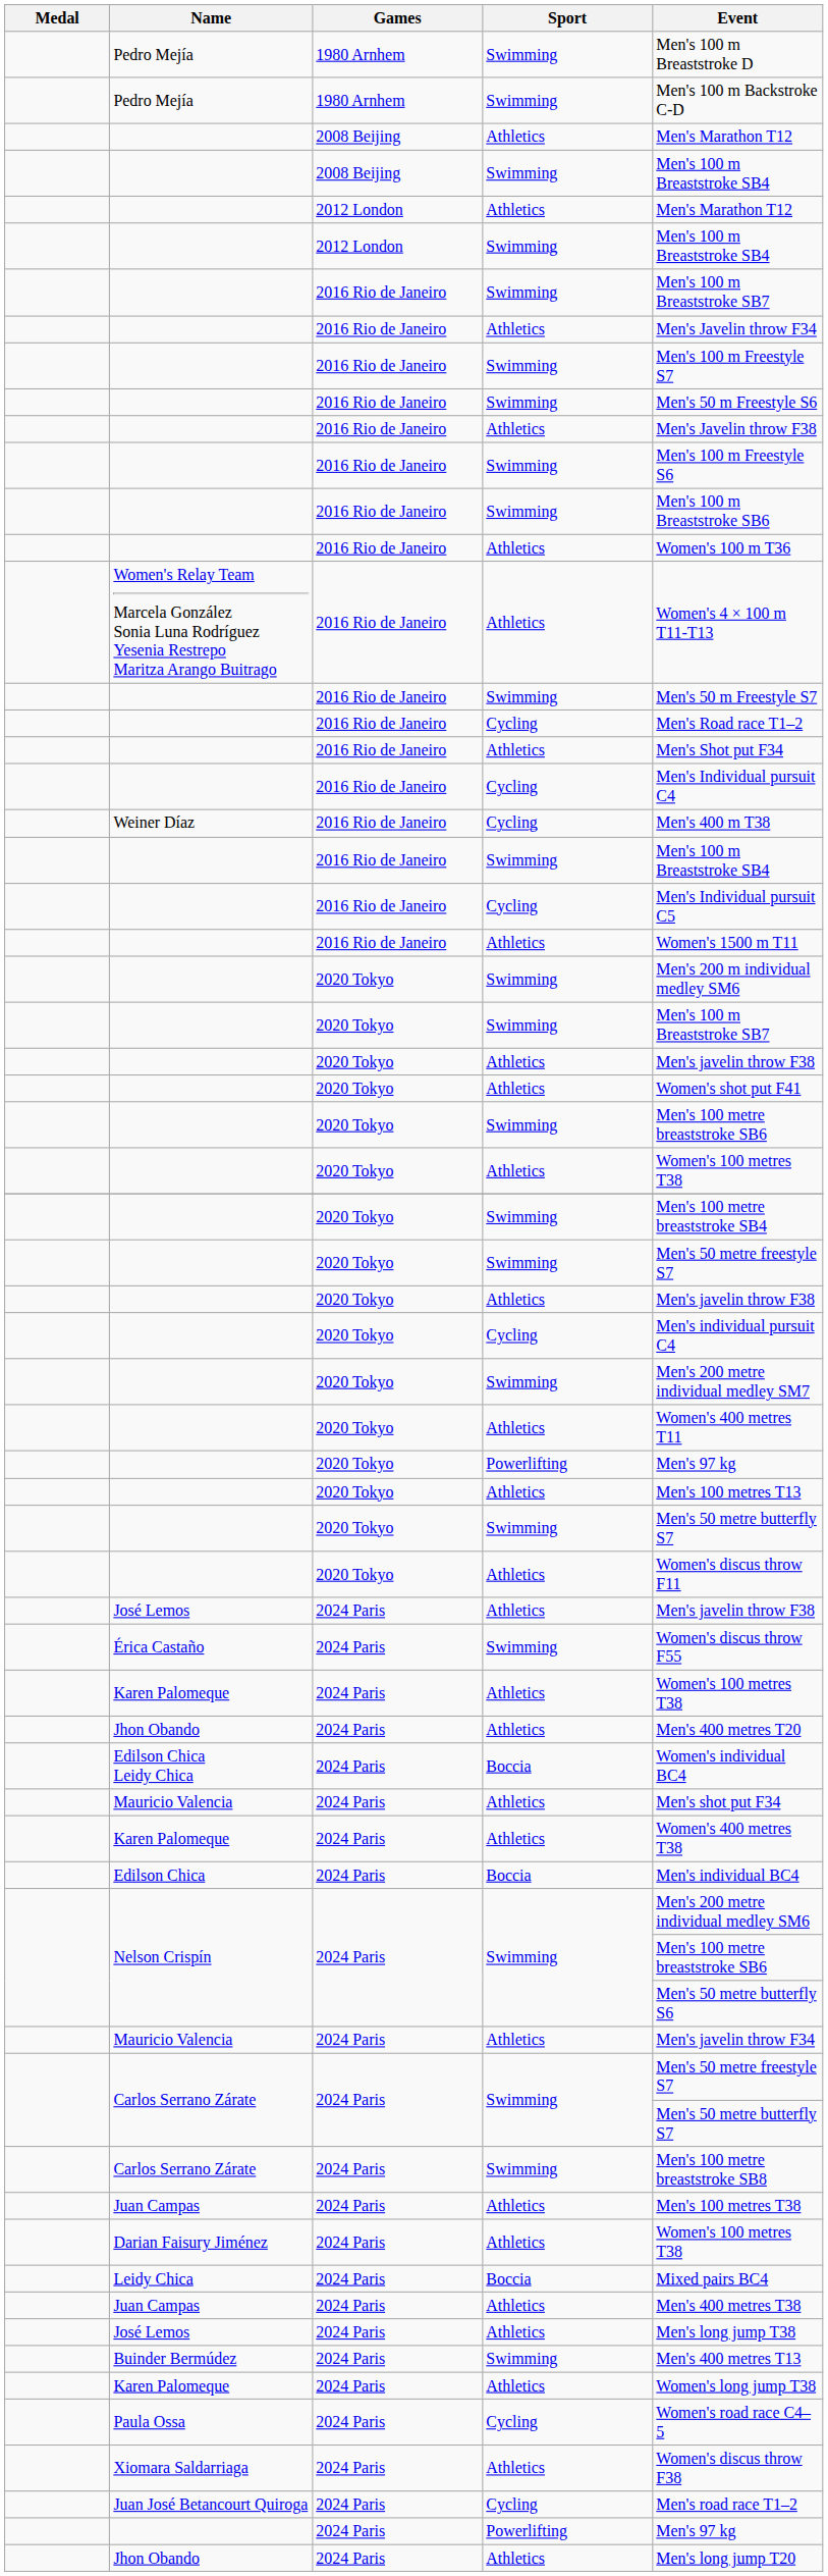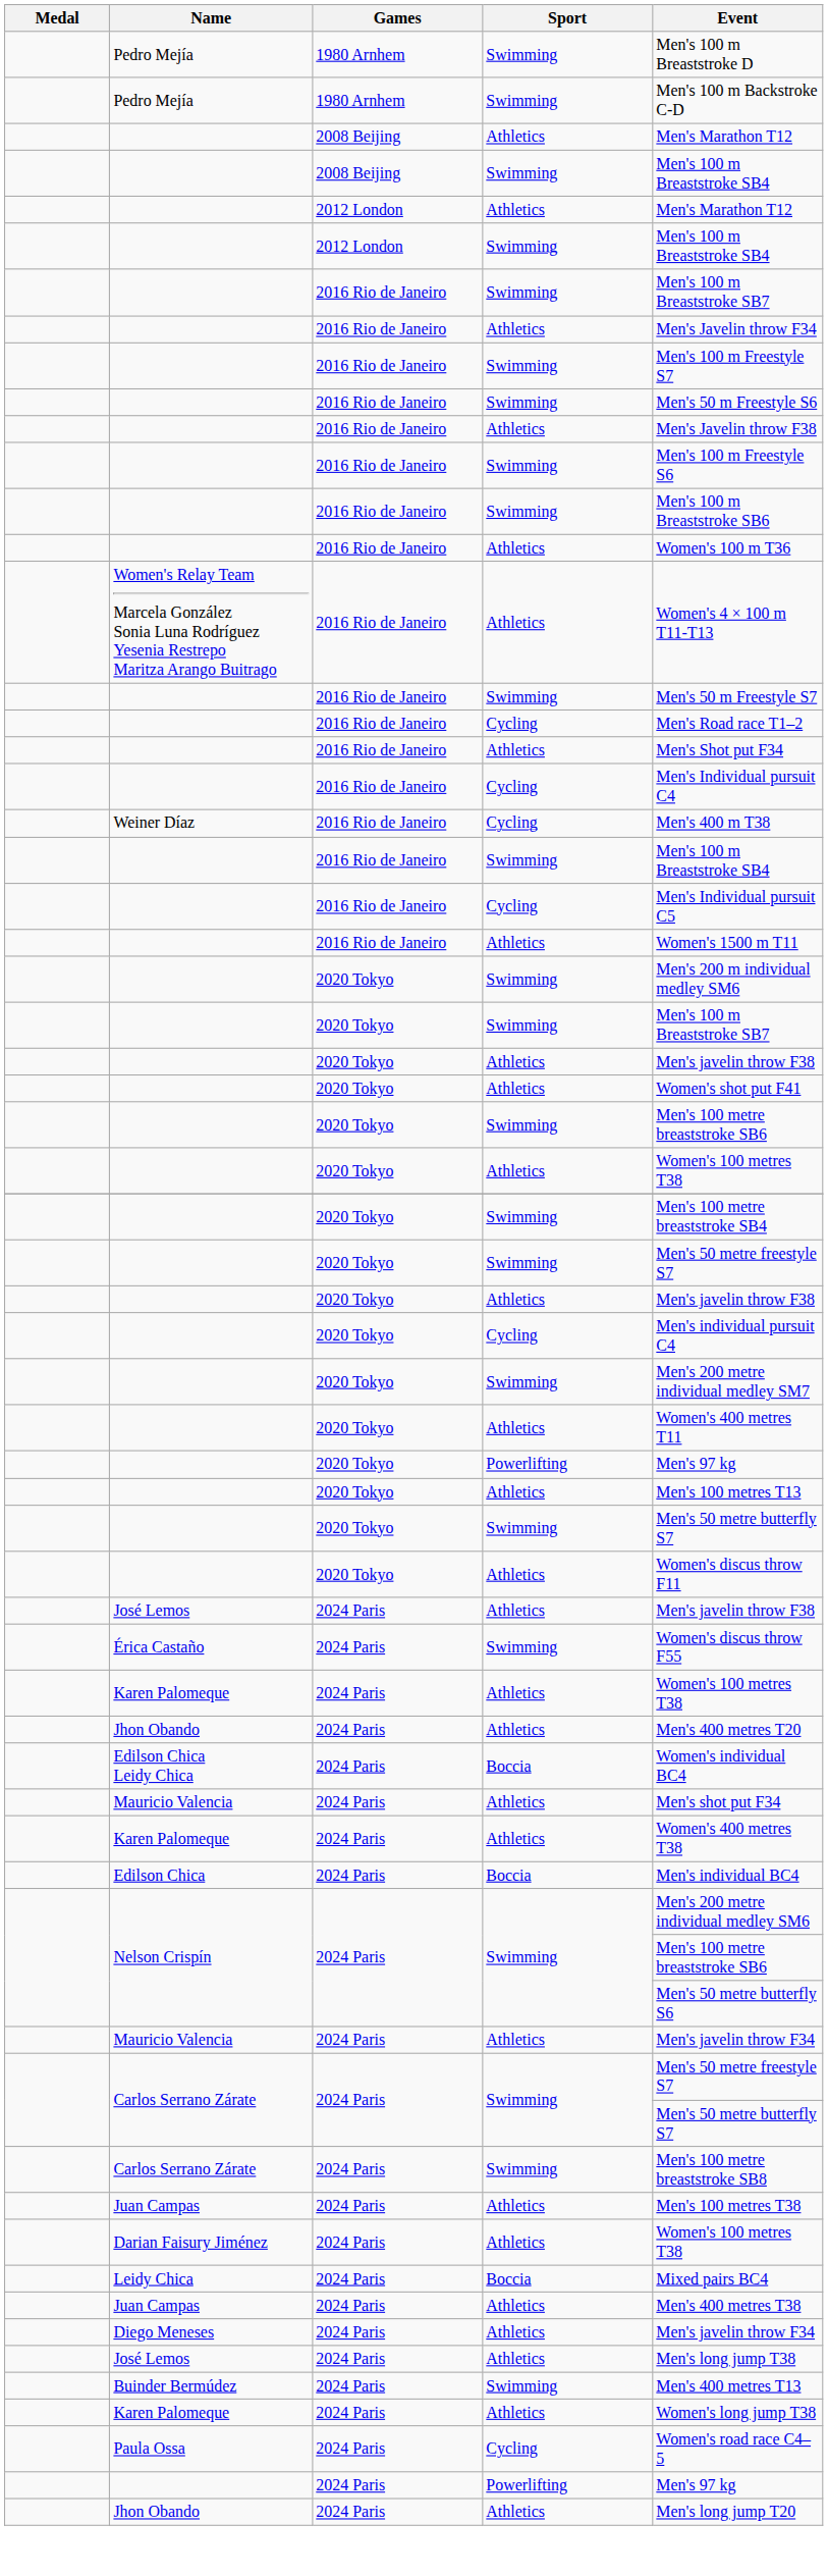 <table class="wikitable sortable" style="font-size: 95%;">
 <tr>
 <th style="width:6em">Medal</th>
 <th style="width:12em">Name</th>
 <th style="width:10em">Games</th>
 <th style="width:10em">Sport</th>
 <th style="width:10em">Event</th>
 </tr>
 <tr>
 <td></td>
 <td>Pedro Mejía</td>
 <td> <a href='#'>1980 Arnhem</a></td>
 <td> <a href='#'>Swimming</a></td>
 <td>Men's 100 m Breaststroke D</td>
 </tr>
 <tr>
 <td></td>
 <td>Pedro Mejía</td>
 <td> <a href='#'>1980 Arnhem</a></td>
 <td> <a href='#'>Swimming</a></td>
 <td>Men's 100 m Backstroke C-D</td>
 </tr>
 <tr>
 <td></td>
 <td></td>
 <td> <a href='#'>2008 Beijing</a></td>
 <td> <a href='#'>Athletics</a></td>
 <td><a href='#'>Men's Marathon T12</a></td>
 </tr>
 <tr>
 <td></td>
 <td></td>
 <td> <a href='#'>2008 Beijing</a></td>
 <td> <a href='#'>Swimming</a></td>
 <td><a href='#'>Men's 100 m Breaststroke SB4</a></td>
 </tr>
 <tr>
 <td></td>
 <td></td>
 <td> <a href='#'>2012 London</a></td>
 <td> <a href='#'>Athletics</a></td>
 <td><a href='#'>Men's Marathon T12</a></td>
 </tr>
 <tr>
 <td></td>
 <td></td>
 <td> <a href='#'>2012 London</a></td>
 <td> <a href='#'>Swimming</a></td>
 <td><a href='#'>Men's 100 m Breaststroke SB4</a></td>
 </tr>
 <tr>
 <td></td>
 <td></td>
 <td> <a href='#'>2016 Rio de Janeiro</a></td>
 <td> <a href='#'>Swimming</a></td>
 <td><a href='#'>Men's 100 m Breaststroke SB7</a></td>
 </tr>
 <tr>
 <td></td>
 <td></td>
 <td> <a href='#'>2016 Rio de Janeiro</a></td>
 <td> <a href='#'>Athletics</a></td>
 <td><a href='#'>Men's Javelin throw F34</a></td>
 </tr>
 <tr>
 <td></td>
 <td></td>
 <td> <a href='#'>2016 Rio de Janeiro</a></td>
 <td> <a href='#'>Swimming</a></td>
 <td><a href='#'>Men's 100 m Freestyle S7</a></td>
 </tr>
 <tr>
 <td></td>
 <td></td>
 <td> <a href='#'>2016 Rio de Janeiro</a></td>
 <td> <a href='#'>Swimming</a></td>
 <td><a href='#'>Men's 50 m Freestyle S6</a></td>
 </tr>
 <tr>
 <td></td>
 <td></td>
 <td> <a href='#'>2016 Rio de Janeiro</a></td>
 <td> <a href='#'>Athletics</a></td>
 <td><a href='#'>Men's Javelin throw F38</a></td>
 </tr>
 <tr>
 <td></td>
 <td></td>
 <td> <a href='#'>2016 Rio de Janeiro</a></td>
 <td> <a href='#'>Swimming</a></td>
 <td><a href='#'>Men's 100 m Freestyle S6</a></td>
 </tr>
 <tr>
 <td></td>
 <td></td>
 <td> <a href='#'>2016 Rio de Janeiro</a></td>
 <td> <a href='#'>Swimming</a></td>
 <td><a href='#'>Men's 100 m Breaststroke SB6</a></td>
 </tr>
 <tr>
 <td></td>
 <td></td>
 <td> <a href='#'>2016 Rio de Janeiro</a></td>
 <td> <a href='#'>Athletics</a></td>
 <td><a href='#'>Women's 100 m T36</a></td>
 </tr>
 <tr>
 <td></td>
 <td><a href='#'>Women's Relay Team</a> <hr> Marcela González<br>Sonia Luna Rodríguez<br><a href='#'>Yesenia Restrepo</a><br><a href='#'>Maritza Arango Buitrago</a></td>
 <td> <a href='#'>2016 Rio de Janeiro</a></td>
 <td> <a href='#'>Athletics</a></td>
 <td><a href='#'>Women's 4 × 100 m T11-T13</a></td>
 </tr>
 <tr>
 <td></td>
 <td></td>
 <td> <a href='#'>2016 Rio de Janeiro</a></td>
 <td> <a href='#'>Swimming</a></td>
 <td><a href='#'>Men's 50 m Freestyle S7</a></td>
 </tr>
 <tr>
 <td></td>
 <td></td>
 <td> <a href='#'>2016 Rio de Janeiro</a></td>
 <td> <a href='#'>Cycling</a></td>
 <td><a href='#'>Men's Road race T1–2</a></td>
 </tr>
 <tr>
 <td></td>
 <td></td>
 <td> <a href='#'>2016 Rio de Janeiro</a></td>
 <td> <a href='#'>Athletics</a></td>
 <td><a href='#'>Men's Shot put F34</a></td>
 </tr>
 <tr>
 <td></td>
 <td></td>
 <td> <a href='#'>2016 Rio de Janeiro</a></td>
 <td> <a href='#'>Cycling</a></td>
 <td><a href='#'>Men's Individual pursuit C4</a></td>
 </tr>
 <tr>
 <td></td>
 <td>Weiner Díaz</td>
 <td> <a href='#'>2016 Rio de Janeiro</a></td>
 <td> <a href='#'>Cycling</a></td>
 <td><a href='#'>Men's 400 m T38</a></td>
 </tr>
 <tr>
 <td></td>
 <td></td>
 <td> <a href='#'>2016 Rio de Janeiro</a></td>
 <td> <a href='#'>Swimming</a></td>
 <td><a href='#'>Men's 100 m Breaststroke SB4</a></td>
 </tr>
 <tr>
 <td></td>
 <td></td>
 <td> <a href='#'>2016 Rio de Janeiro</a></td>
 <td> <a href='#'>Cycling</a></td>
 <td><a href='#'>Men's Individual pursuit C5</a></td>
 </tr>
 <tr>
 <td></td>
 <td></td>
 <td> <a href='#'>2016 Rio de Janeiro</a></td>
 <td> <a href='#'>Athletics</a></td>
 <td><a href='#'>Women's 1500 m T11</a></td>
 </tr>
 <tr>
 <td></td>
 <td></td>
 <td> <a href='#'>2020 Tokyo</a></td>
 <td> <a href='#'>Swimming</a></td>
 <td><a href='#'>Men's 200 m individual medley SM6</a></td>
 </tr>
 <tr>
 <td></td>
 <td></td>
 <td> <a href='#'>2020 Tokyo</a></td>
 <td> <a href='#'>Swimming</a></td>
 <td><a href='#'>Men's 100 m Breaststroke SB7</a></td>
 </tr>
 <tr>
 <td></td>
 <td></td>
 <td> <a href='#'>2020 Tokyo</a></td>
 <td> <a href='#'>Athletics</a></td>
 <td><a href='#'>Men's javelin throw F38</a></td>
 </tr>
 <tr>
 <td></td>
 <td></td>
 <td> <a href='#'>2020 Tokyo</a></td>
 <td>   <a href='#'>Athletics</a></td>
 <td><a href='#'>Women's shot put F41</a></td>
 </tr>
 <tr>
 <td></td>
 <td></td>
 <td> <a href='#'>2020 Tokyo</a></td>
 <td>  <a href='#'>Swimming</a></td>
 <td><a href='#'>Men's 100 metre breaststroke SB6</a></td>
 </tr>
 <tr>
 <td></td>
 <td></td>
 <td> <a href='#'>2020 Tokyo</a></td>
 <td> <a href='#'>Athletics</a></td>
 <td><a href='#'>Women's 100 metres T38</a></td>
 </tr>
 <tr>
 </tr>
 <tr>
 <td></td>
 <td></td>
 <td> <a href='#'>2020 Tokyo</a></td>
 <td>  <a href='#'>Swimming</a></td>
 <td><a href='#'>Men's 100 metre breaststroke SB4</a></td>
 </tr>
 <tr>
 <td></td>
 <td></td>
 <td> <a href='#'>2020 Tokyo</a></td>
 <td> <a href='#'>Swimming</a></td>
 <td><a href='#'>Men's 50 metre freestyle S7</a></td>
 </tr>
 <tr>
 <td></td>
 <td></td>
 <td> <a href='#'>2020 Tokyo</a></td>
 <td>   <a href='#'>Athletics</a></td>
 <td><a href='#'>Men's javelin throw F38</a></td>
 </tr>
 <tr>
 <td></td>
 <td></td>
 <td> <a href='#'>2020 Tokyo</a></td>
 <td>  <a href='#'>Cycling</a></td>
 <td><a href='#'>Men's individual pursuit C4</a></td>
 </tr>
 <tr>
 <td></td>
 <td></td>
 <td> <a href='#'>2020 Tokyo</a></td>
 <td>   <a href='#'>Swimming</a></td>
 <td><a href='#'>Men's 200 metre individual medley SM7</a></td>
 </tr>
 <tr>
 <td></td>
 <td></td>
 <td> <a href='#'>2020 Tokyo</a></td>
 <td>    <a href='#'>Athletics</a></td>
 <td><a href='#'>Women's 400 metres T11</a></td>
 </tr>
 <tr>
 <td></td>
 <td></td>
 <td> <a href='#'>2020 Tokyo</a></td>
 <td> <a href='#'>Powerlifting</a></td>
 <td><a href='#'>Men's 97 kg</a></td>
 </tr>
 <tr>
 <td></td>
 <td></td>
 <td> <a href='#'>2020 Tokyo</a></td>
 <td>   <a href='#'>Athletics</a></td>
 <td><a href='#'>Men's 100 metres T13</a></td>
 </tr>
 <tr>
 <td></td>
 <td></td>
 <td> <a href='#'>2020 Tokyo</a></td>
 <td> <a href='#'>Swimming</a></td>
 <td><a href='#'>Men's 50 metre butterfly S7</a></td>
 </tr>
 <tr>
 <td></td>
 <td></td>
 <td> <a href='#'>2020 Tokyo</a></td>
 <td>  <a href='#'>Athletics</a></td>
 <td><a href='#'>Women's discus throw F11</a></td>
 </tr>
 <tr>
 <td></td>
 <td><a href='#'>José Lemos</a></td>
 <td> <a href='#'>2024 Paris</a></td>
 <td> <a href='#'>Athletics</a></td>
 <td><a href='#'>Men's javelin throw F38</a></td>
 </tr>
 <tr>
 <td></td>
 <td><a href='#'>Érica Castaño</a></td>
 <td> <a href='#'>2024 Paris</a></td>
 <td> <a href='#'>Swimming</a></td>
 <td><a href='#'>Women's discus throw F55</a></td>
 </tr>
 <tr>
 <td></td>
 <td><a href='#'>Karen Palomeque</a></td>
 <td> <a href='#'>2024 Paris</a></td>
 <td> <a href='#'>Athletics</a></td>
 <td><a href='#'>Women's 100 metres T38</a></td>
 </tr>
 <tr>
 <td></td>
 <td><a href='#'>Jhon Obando</a></td>
 <td> <a href='#'>2024 Paris</a></td>
 <td> <a href='#'>Athletics</a></td>
 <td><a href='#'>Men's 400 metres T20</a></td>
 </tr>
 <tr>
 <td></td>
 <td><a href='#'>Edilson Chica</a><br><a href='#'>Leidy Chica</a></td>
 <td> <a href='#'>2024 Paris</a></td>
 <td> <a href='#'>Boccia</a></td>
 <td><a href='#'>Women's individual BC4</a></td>
 </tr>
 <tr>
 <td></td>
 <td><a href='#'>Mauricio Valencia</a></td>
 <td> <a href='#'>2024 Paris</a></td>
 <td> <a href='#'>Athletics</a></td>
 <td><a href='#'>Men's shot put F34</a></td>
 </tr>
 <tr>
 <td></td>
 <td><a href='#'>Karen Palomeque</a></td>
 <td> <a href='#'>2024 Paris</a></td>
 <td> <a href='#'>Athletics</a></td>
 <td><a href='#'>Women's 400 metres T38</a></td>
 </tr>
 <tr>
 <td></td>
 <td><a href='#'>Edilson Chica</a></td>
 <td> <a href='#'>2024 Paris</a></td>
 <td> <a href='#'>Boccia</a></td>
 <td><a href='#'>Men's individual BC4</a></td>
 </tr>
 <tr>
 <td rowspan="3"></td>
 <td rowspan="3"><a href='#'>Nelson Crispín</a></td>
 <td rowspan="3"> <a href='#'>2024 Paris</a></td>
 <td rowspan="3"> <a href='#'>Swimming</a></td>
 <td><a href='#'>Men's 200 metre individual medley SM6</a></td>
 </tr>
 <tr>
 <td><a href='#'>Men's 100 metre breaststroke SB6</a></td>
 </tr>
 <tr>
 <td><a href='#'>Men's 50 metre butterfly S6</a></td>
 </tr>
 <tr>
 <td></td>
 <td><a href='#'>Mauricio Valencia</a></td>
 <td> <a href='#'>2024 Paris</a></td>
 <td> <a href='#'>Athletics</a></td>
 <td><a href='#'>Men's javelin throw F34</a></td>
 </tr>
 <tr>
 <td rowspan="2"></td>
 <td rowspan="2"><a href='#'>Carlos Serrano Zárate</a></td>
 <td rowspan="2"> <a href='#'>2024 Paris</a></td>
 <td rowspan="2"> <a href='#'>Swimming</a></td>
 <td><a href='#'>Men's 50 metre freestyle S7</a></td>
 </tr>
 <tr>
 <td><a href='#'>Men's 50 metre butterfly S7</a></td>
 </tr>
 <tr>
 <td></td>
 <td><a href='#'>Carlos Serrano Zárate</a></td>
 <td> <a href='#'>2024 Paris</a></td>
 <td> <a href='#'>Swimming</a></td>
 <td><a href='#'>Men's 100 metre breaststroke SB8</a></td>
 </tr>
 <tr>
 <td></td>
 <td><a href='#'>Juan Campas</a></td>
 <td> <a href='#'>2024 Paris</a></td>
 <td> <a href='#'>Athletics</a></td>
 <td><a href='#'>Men's 100 metres T38</a></td>
 </tr>
 <tr>
 <td></td>
 <td><a href='#'>Darian Faisury Jiménez</a></td>
 <td> <a href='#'>2024 Paris</a></td>
 <td> <a href='#'>Athletics</a></td>
 <td><a href='#'>Women's 100 metres T38</a></td>
 </tr>
 <tr>
 <td></td>
 <td><a href='#'>Leidy Chica</a></td>
 <td> <a href='#'>2024 Paris</a></td>
 <td><a href='#'>Boccia</a></td>
 <td><a href='#'>Mixed pairs BC4</a></td>
 </tr>
 <tr>
 <td></td>
 <td><a href='#'>Juan Campas</a></td>
 <td> <a href='#'>2024 Paris</a></td>
 <td> <a href='#'>Athletics</a></td>
 <td><a href='#'>Men's 400 metres T38</a></td>
 </tr>
 <tr>
 <td></td>
+<td><a href='#'>Diego Meneses</a></td>
+<td> <a href='#'>2024 Paris</a></td>
+<td> <a href='#'>Athletics</a></td>
+<td><a href='#'>Men's javelin throw F34</a></td>
+</tr>
+<tr>
+<td></td>
 <td><a href='#'>José Lemos</a></td>
 <td> <a href='#'>2024 Paris</a></td>
 <td> <a href='#'>Athletics</a></td>
 <td><a href='#'>Men's long jump T38</a></td>
 </tr>
 <tr>
 <td></td>
 <td><a href='#'>Buinder Bermúdez</a></td>
 <td> <a href='#'>2024 Paris</a></td>
 <td> <a href='#'>Swimming</a></td>
 <td><a href='#'>Men's 400 metres T13</a></td>
 </tr>
 <tr>
 <td></td>
 <td><a href='#'>Karen Palomeque</a></td>
 <td> <a href='#'>2024 Paris</a></td>
 <td> <a href='#'>Athletics</a></td>
 <td><a href='#'>Women's long jump T38</a></td>
 </tr>
 <tr>
 <td></td>
 <td><a href='#'>Paula Ossa</a></td>
 <td> <a href='#'>2024 Paris</a></td>
 <td> <a href='#'>Cycling</a></td>
 <td><a href='#'>Women's road race C4–5</a></td>
 </tr>
 <tr>
 <td></td>
-<td><a href='#'>Xiomara Saldarriaga</a></td>
-<td> <a href='#'>2024 Paris</a></td>
-<td> <a href='#'>Athletics</a></td>
-<td><a href='#'>Women's discus throw F38</a></td>
-</tr>
-<tr>
-<td></td>
-<td><a href='#'>Juan José Betancourt Quiroga</a></td>
-<td> <a href='#'>2024 Paris</a></td>
-<td> <a href='#'>Cycling</a></td>
-<td><a href='#'>Men's road race T1–2</a></td>
-</tr>
-<tr>
-<td></td>
 <td></td>
 <td> <a href='#'>2024 Paris</a></td>
 <td> <a href='#'>Powerlifting</a></td>
 <td><a href='#'>Men's 97 kg</a></td>
 </tr>
 <tr>
 <td></td>
 <td><a href='#'>Jhon Obando</a></td>
 <td> <a href='#'>2024 Paris</a></td>
 <td> <a href='#'>Athletics</a></td>
 <td><a href='#'>Men's long jump T20</a></td>
 </tr>
 </table>
